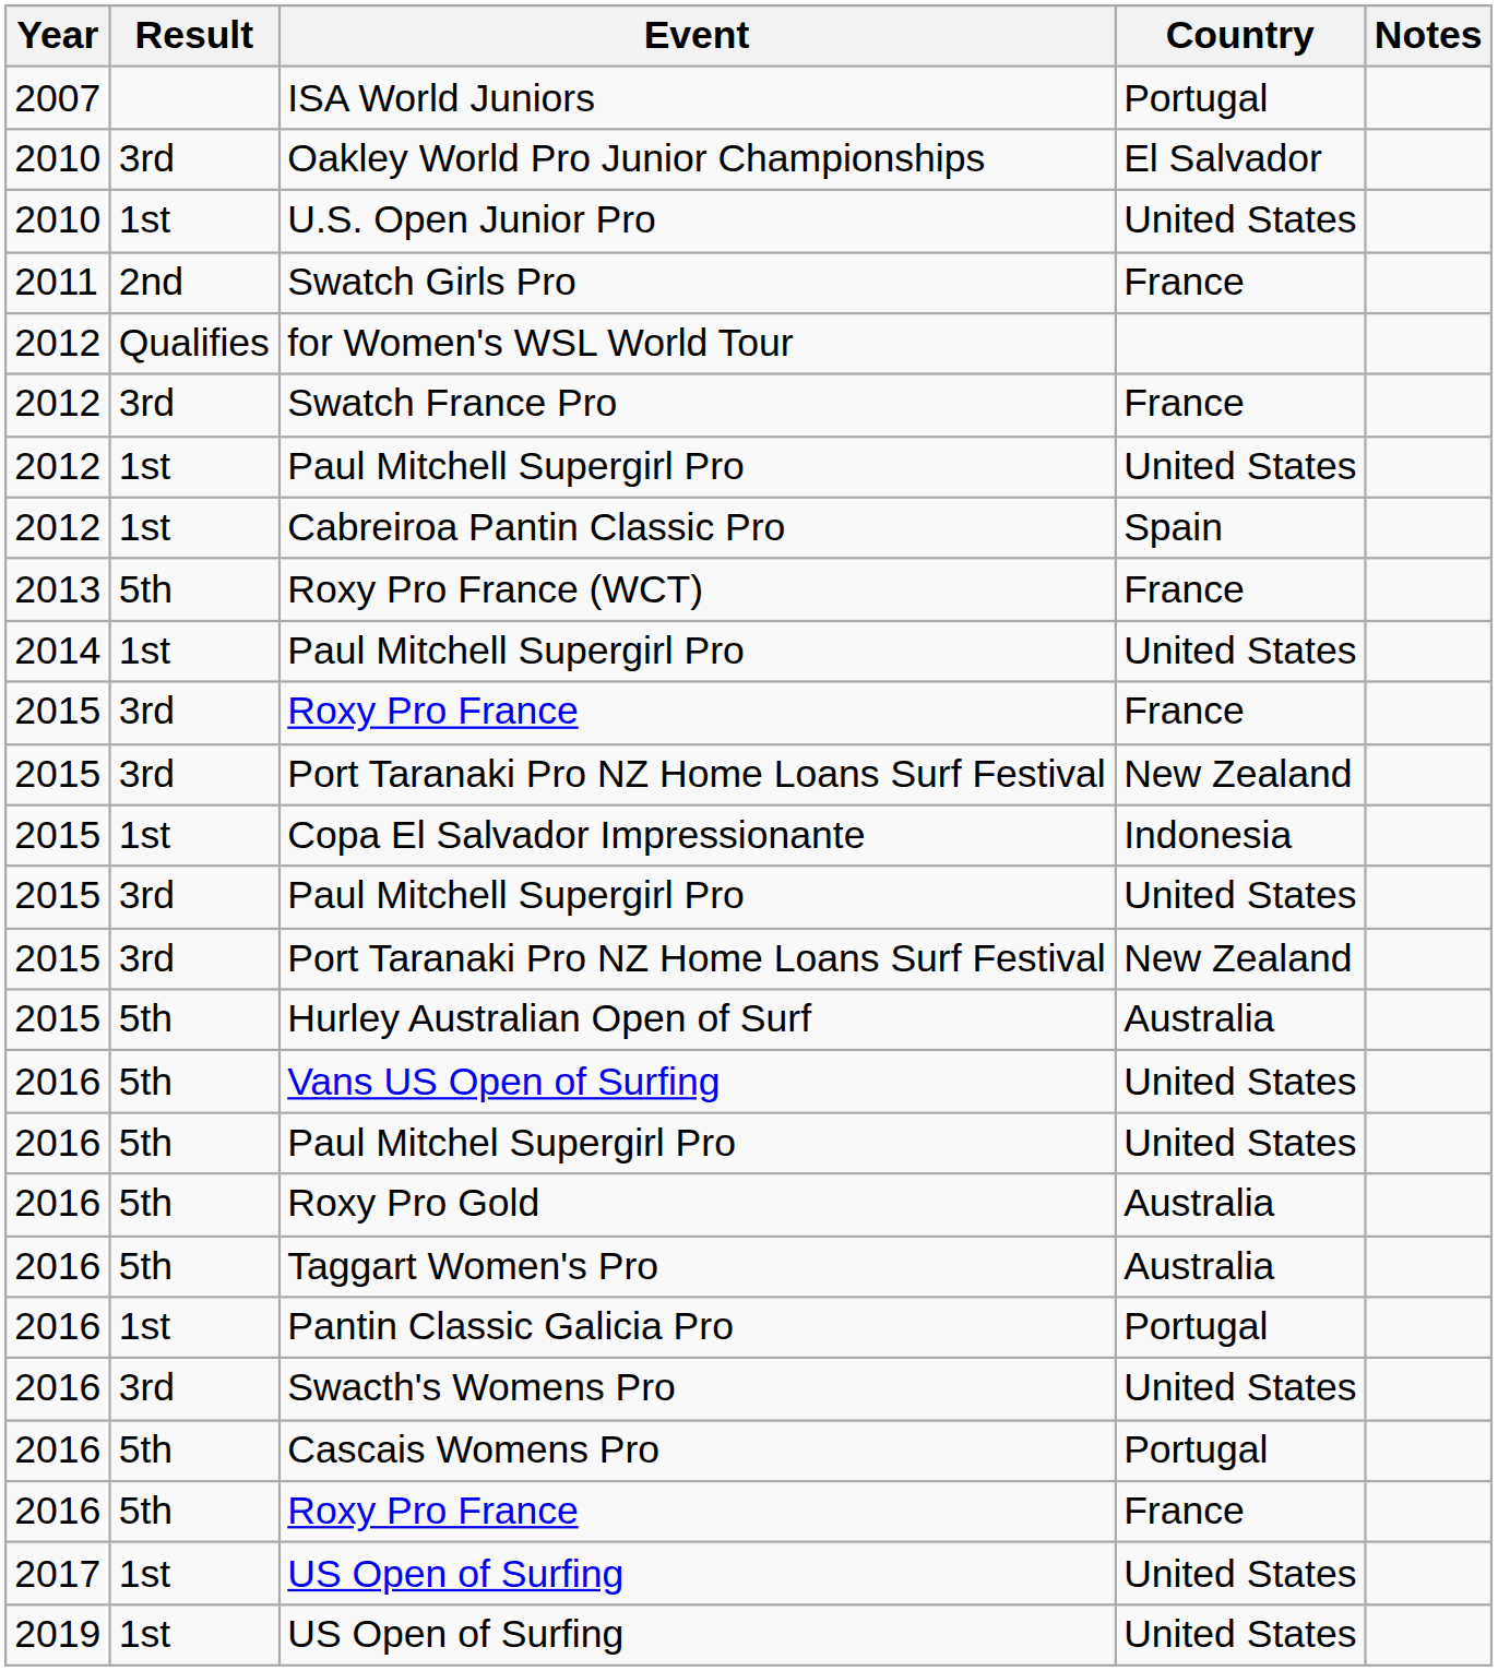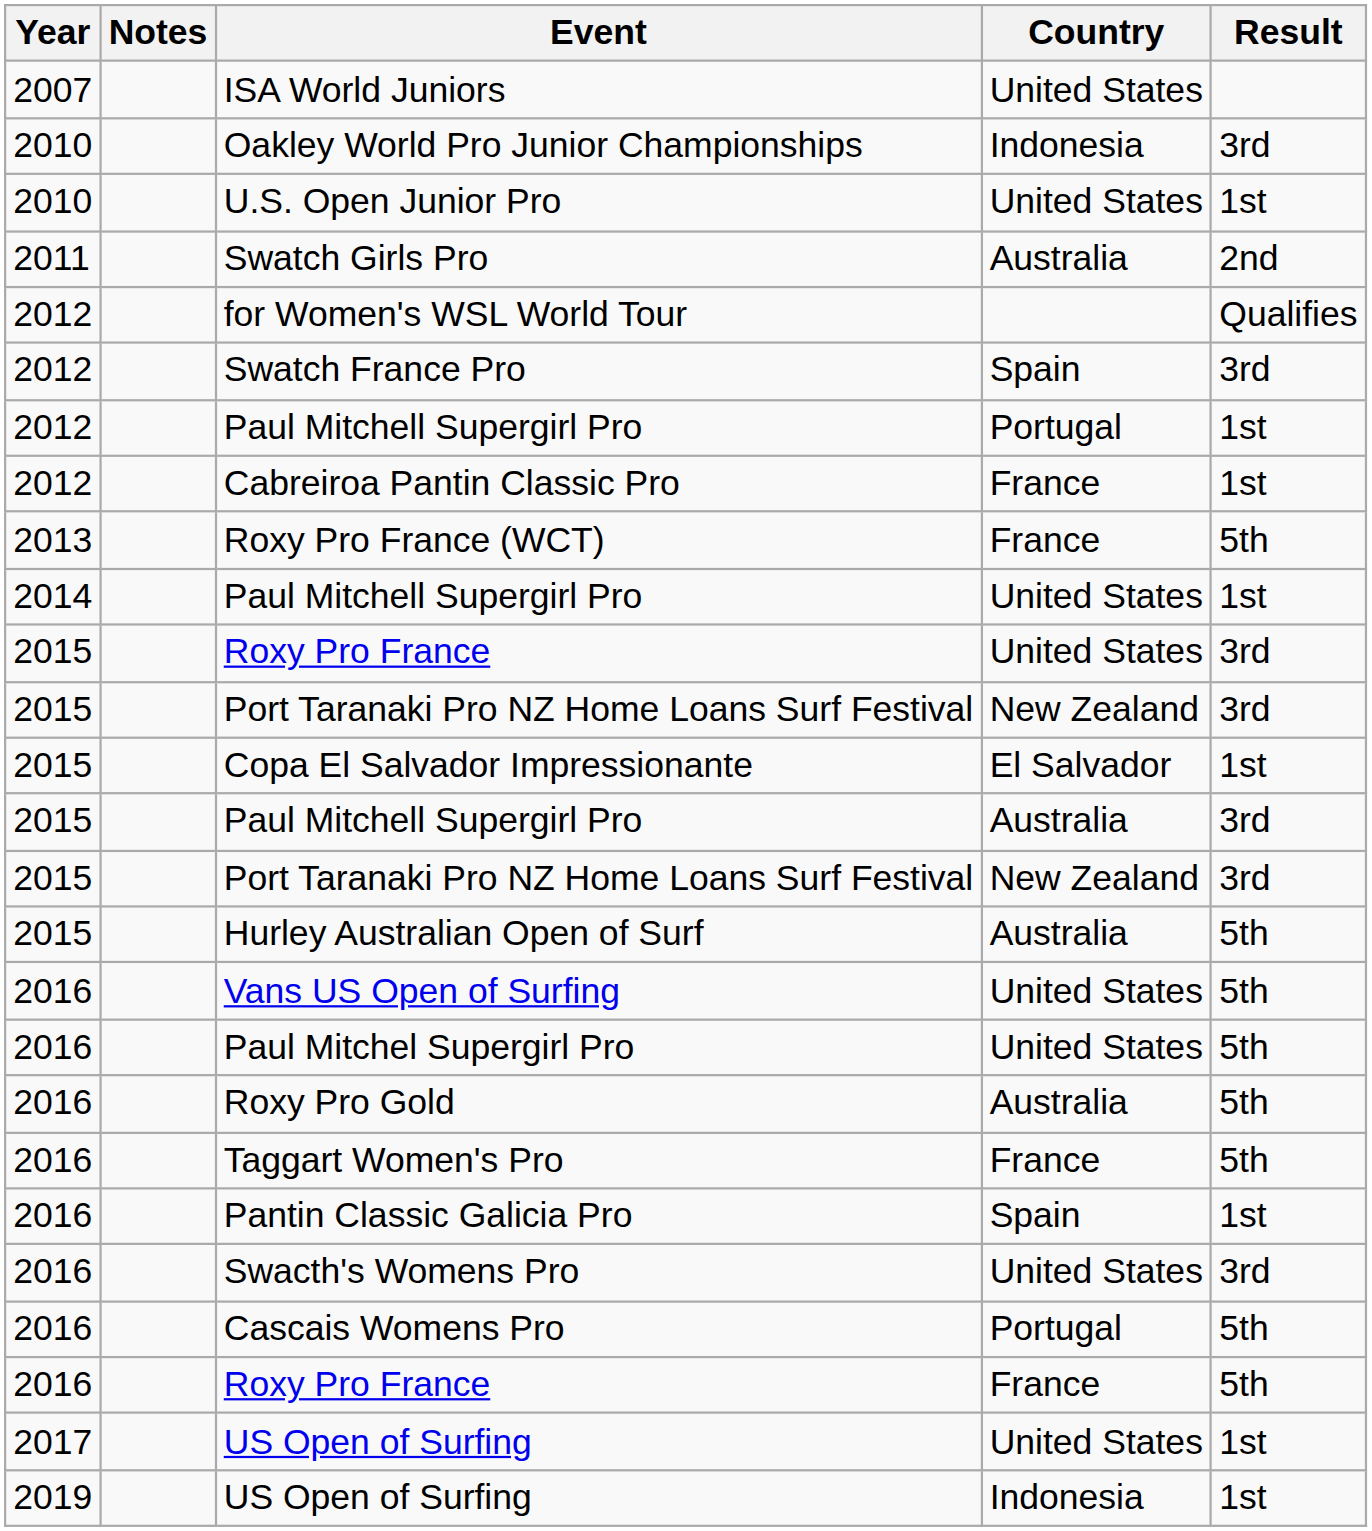 <table class="wikitable sortable">
 <tr>
 <th>Year</th>
-<th>Result</th>
+<th>Notes</th>
 <th>Event</th>
 <th>Country</th>
-<th>Notes</th>
+<th>Result</th>
 </tr>
 <tr>
 <td>2007</td>
 <td></td>
 <td>ISA World Juniors</td>
-<td>Portugal</td>
+<td>United States</td>
 <td></td>
 </tr>
 <tr>
 <td>2010</td>
+<td></td>
+<td>Oakley World Pro Junior Championships</td>
+<td>Indonesia</td>
 <td>3rd</td>
-<td>Oakley World Pro Junior Championships</td>
-<td>El Salvador</td>
-<td></td>
 </tr>
 <tr>
 <td>2010</td>
-<td>1st</td>
+<td></td>
 <td>U.S. Open Junior Pro</td>
 <td>United States</td>
-<td></td>
+<td>1st</td>
 </tr>
 <tr>
 <td>2011</td>
+<td></td>
+<td>Swatch Girls Pro</td>
+<td>Australia</td>
 <td>2nd</td>
-<td>Swatch Girls Pro</td>
-<td>France</td>
-<td></td>
 </tr>
 <tr>
 <td>2012</td>
-<td>Qualifies</td>
+<td></td>
 <td>for Women's WSL World Tour</td>
 <td></td>
-<td></td>
+<td>Qualifies</td>
 </tr>
 <tr>
 <td>2012</td>
+<td></td>
+<td>Swatch France Pro</td>
+<td>Spain</td>
 <td>3rd</td>
-<td>Swatch France Pro</td>
-<td>France</td>
-<td></td>
 </tr>
 <tr>
 <td>2012</td>
+<td></td>
+<td>Paul Mitchell Supergirl Pro</td>
+<td>Portugal</td>
 <td>1st</td>
-<td>Paul Mitchell Supergirl Pro</td>
-<td>United States</td>
-<td></td>
 </tr>
 <tr>
 <td>2012</td>
+<td></td>
+<td>Cabreiroa Pantin Classic Pro</td>
+<td>France</td>
 <td>1st</td>
-<td>Cabreiroa Pantin Classic Pro</td>
-<td>Spain</td>
-<td></td>
 </tr>
 <tr>
 <td>2013</td>
-<td>5th</td>
+<td></td>
 <td>Roxy Pro France (WCT)</td>
 <td>France</td>
-<td></td>
+<td>5th</td>
 </tr>
 <tr>
 <td>2014</td>
-<td>1st</td>
+<td></td>
 <td>Paul Mitchell Supergirl Pro</td>
 <td>United States</td>
-<td></td>
+<td>1st</td>
 </tr>
 <tr>
 <td>2015</td>
+<td></td>
+<td><a href='#'>Roxy Pro France</a></td>
+<td>United States</td>
 <td>3rd</td>
-<td><a href='#'>Roxy Pro France</a></td>
-<td>France</td>
-<td></td>
 </tr>
 <tr>
 <td>2015</td>
-<td>3rd</td>
+<td></td>
 <td>Port Taranaki Pro NZ Home Loans Surf Festival</td>
 <td>New Zealand</td>
-<td></td>
+<td>3rd</td>
 </tr>
 <tr>
 <td>2015</td>
+<td></td>
+<td>Copa El Salvador Impressionante</td>
+<td>El Salvador</td>
 <td>1st</td>
-<td>Copa El Salvador Impressionante</td>
-<td>Indonesia</td>
-<td></td>
 </tr>
 <tr>
 <td>2015</td>
+<td></td>
+<td>Paul Mitchell Supergirl Pro</td>
+<td>Australia</td>
 <td>3rd</td>
-<td>Paul Mitchell Supergirl Pro</td>
-<td>United States</td>
-<td></td>
 </tr>
 <tr>
 <td>2015</td>
-<td>3rd</td>
+<td></td>
 <td>Port Taranaki Pro NZ Home Loans Surf Festival</td>
 <td>New Zealand</td>
-<td></td>
+<td>3rd</td>
 </tr>
 <tr>
 <td>2015</td>
-<td>5th</td>
+<td></td>
 <td>Hurley Australian Open of Surf</td>
 <td>Australia</td>
-<td></td>
+<td>5th</td>
 </tr>
 <tr>
 <td>2016</td>
-<td>5th</td>
+<td></td>
 <td><a href='#'>Vans US Open of Surfing</a></td>
 <td>United States</td>
-<td></td>
+<td>5th</td>
 </tr>
 <tr>
 <td>2016</td>
-<td>5th</td>
+<td></td>
 <td>Paul Mitchel Supergirl Pro</td>
 <td>United States</td>
-<td></td>
+<td>5th</td>
 </tr>
 <tr>
 <td>2016</td>
-<td>5th</td>
+<td></td>
 <td>Roxy Pro Gold</td>
 <td>Australia</td>
-<td></td>
+<td>5th</td>
 </tr>
 <tr>
 <td>2016</td>
+<td></td>
+<td>Taggart Women's Pro</td>
+<td>France</td>
 <td>5th</td>
-<td>Taggart Women's Pro</td>
-<td>Australia</td>
-<td></td>
 </tr>
 <tr>
 <td>2016</td>
+<td></td>
+<td>Pantin Classic Galicia Pro</td>
+<td>Spain</td>
 <td>1st</td>
-<td>Pantin Classic Galicia Pro</td>
-<td>Portugal</td>
-<td></td>
 </tr>
 <tr>
 <td>2016</td>
-<td>3rd</td>
+<td></td>
 <td>Swacth's Womens Pro</td>
 <td>United States</td>
-<td></td>
+<td>3rd</td>
 </tr>
 <tr>
 <td>2016</td>
-<td>5th</td>
+<td></td>
 <td>Cascais Womens Pro</td>
 <td>Portugal</td>
-<td></td>
+<td>5th</td>
 </tr>
 <tr>
 <td>2016</td>
-<td>5th</td>
+<td></td>
 <td><a href='#'>Roxy Pro France</a></td>
 <td>France</td>
-<td></td>
+<td>5th</td>
 </tr>
 <tr>
 <td>2017</td>
-<td>1st</td>
+<td></td>
 <td><a href='#'>US Open of Surfing</a></td>
 <td>United States</td>
-<td></td>
+<td>1st</td>
 </tr>
 <tr>
 <td>2019</td>
+<td></td>
+<td>US Open of Surfing</td>
+<td>Indonesia</td>
 <td>1st</td>
-<td>US Open of Surfing</td>
-<td>United States</td>
-<td></td>
 </tr>
 </table>
